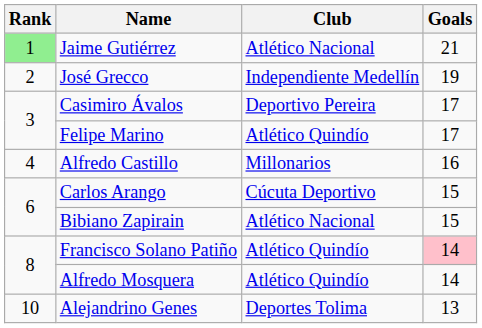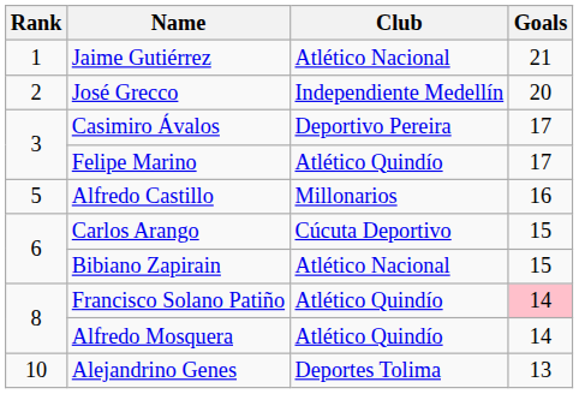 <table class="wikitable" border="1">
 <tr>
 <th>Rank</th>
 <th>Name</th>
 <th>Club</th>
 <th>Goals</th>
 </tr>
 <tr>
-<td align=center style="background: lightgreen;">1</td>
+<td align=center>1</td>
 <td> <a href='#'>Jaime Gutiérrez</a></td>
 <td><a href='#'>Atlético Nacional</a></td>
 <td align=center>21</td>
 </tr>
 <tr>
 <td align=center>2</td>
 <td> <a href='#'>José Grecco</a></td>
 <td><a href='#'>Independiente Medellín</a></td>
-<td align=center>19</td>
+<td align=center>20</td>
 </tr>
 <tr>
 <td rowspan=2 align=center>3</td>
 <td> <a href='#'>Casimiro Ávalos</a></td>
 <td><a href='#'>Deportivo Pereira</a></td>
 <td align=center>17</td>
 </tr>
 <tr>
 <td> <a href='#'>Felipe Marino</a></td>
 <td><a href='#'>Atlético Quindío</a></td>
 <td align=center>17</td>
 </tr>
 <tr>
-<td align=center>4</td>
+<td align=center>5</td>
 <td> <a href='#'>Alfredo Castillo</a></td>
 <td><a href='#'>Millonarios</a></td>
 <td align=center>16</td>
 </tr>
 <tr>
 <td rowspan=2 align=center>6</td>
 <td> <a href='#'>Carlos Arango</a></td>
 <td><a href='#'>Cúcuta Deportivo</a></td>
 <td align=center>15</td>
 </tr>
 <tr>
 <td> <a href='#'>Bibiano Zapirain</a></td>
 <td><a href='#'>Atlético Nacional</a></td>
 <td align=center>15</td>
 </tr>
 <tr>
 <td rowspan=2 align=center>8</td>
 <td> <a href='#'>Francisco Solano Patiño</a></td>
 <td><a href='#'>Atlético Quindío</a></td>
 <td align=center style="background: pink;">14</td>
 </tr>
 <tr>
 <td> <a href='#'>Alfredo Mosquera</a></td>
 <td><a href='#'>Atlético Quindío</a></td>
 <td align=center>14</td>
 </tr>
 <tr>
 <td align=center>10</td>
 <td> <a href='#'>Alejandrino Genes</a></td>
 <td><a href='#'>Deportes Tolima</a></td>
 <td align=center>13</td>
 </tr>
 </table>
